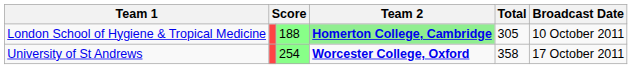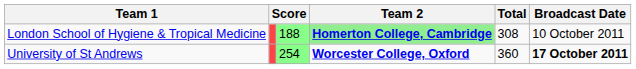 <table class="wikitable" border="1">
 <tr>
 <th>Team 1</th>
 <th colspan=2>Score</th>
 <th>Team 2</th>
 <th>Total</th>
 <th>Broadcast Date</th>
 </tr>
 <tr>
 <td><a href='#'>London School of Hygiene & Tropical Medicine</a></td>
 <td style="background:#ff4444"></td>
 <td style="background:#88ff88">188</td>
 <td style="background: lightgreen;"><strong><a href='#'>Homerton College, Cambridge</a></strong></td>
-<td>305</td>
+<td>308</td>
 <td>10 October 2011</td>
 </tr>
 <tr>
 <td><a href='#'>University of St Andrews</a></td>
 <td style="background:#ff4444"></td>
 <td style="background:#88ff88">254</td>
 <td><strong><a href='#'>Worcester College, Oxford</a></strong></td>
-<td>358</td>
-<td>17 October 2011</td>
+<td>360</td>
+<td><strong>17 October 2011</strong></td>
 </tr>
 </table>
